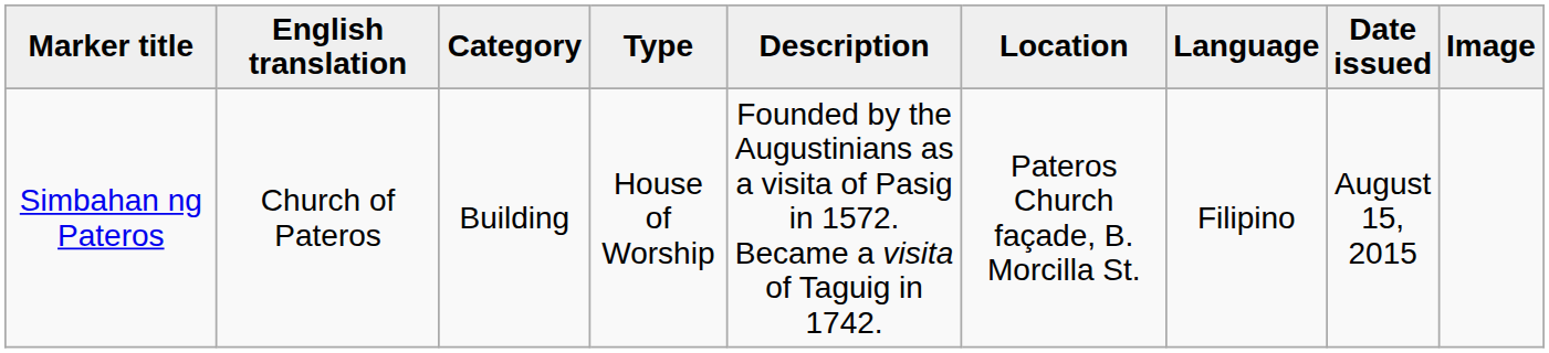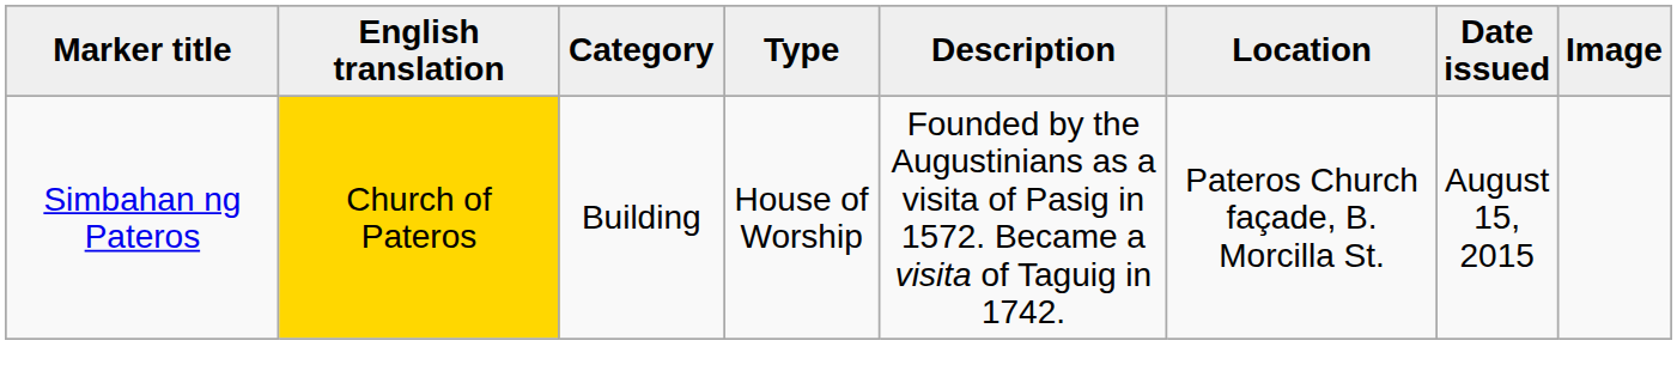 <table class="wikitable" style="width:90%; text-align:center;">
 <tr>
 <th style="width:20%; background:#efefef;">Marker title</th>
 <th style="width:20%; background:#efefef;">English translation</th>
 <th style="width:10%; background:#efefef;">Category</th>
 <th style="width:10%; background:#efefef;">Type</th>
 <th style="width:20%; background:#efefef;">Description</th>
 <th style="width:20%; background:#efefef;">Location</th>
-<th style="width:10%; background:#efefef;">Language</th>
 <th style="width:10%; background:#efefef;">Date issued</th>
 <th style="width:10%; background:#efefef;">Image</th>
 </tr>
 <tr>
 <td><a href='#'>Simbahan ng Pateros</a></td>
-<td>Church of Pateros</td>
+<td style="background: gold;">Church of Pateros</td>
 <td>Building</td>
 <td>House of Worship</td>
 <td>Founded by the Augustinians as a visita of Pasig in 1572. Became a <em>visita</em> of Taguig in 1742.</td>
 <td>Pateros Church façade, B. Morcilla St.</td>
-<td>Filipino</td>
 <td>August 15, 2015</td>
 <td><br></td>
 </tr>
 </table>
